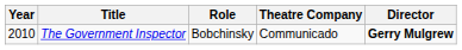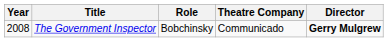 <table class="wikitable">
 <tr>
 <th>Year</th>
 <th>Title</th>
 <th>Role</th>
 <th>Theatre Company</th>
 <th>Director</th>
 </tr>
 <tr>
-<td>2010</td>
+<td>2008</td>
 <td><em><a href='#'>The Government Inspector</a></em></td>
 <td>Bobchinsky</td>
 <td>Communicado</td>
 <td><strong>Gerry Mulgrew</strong></td>
 </tr>
 </table>
